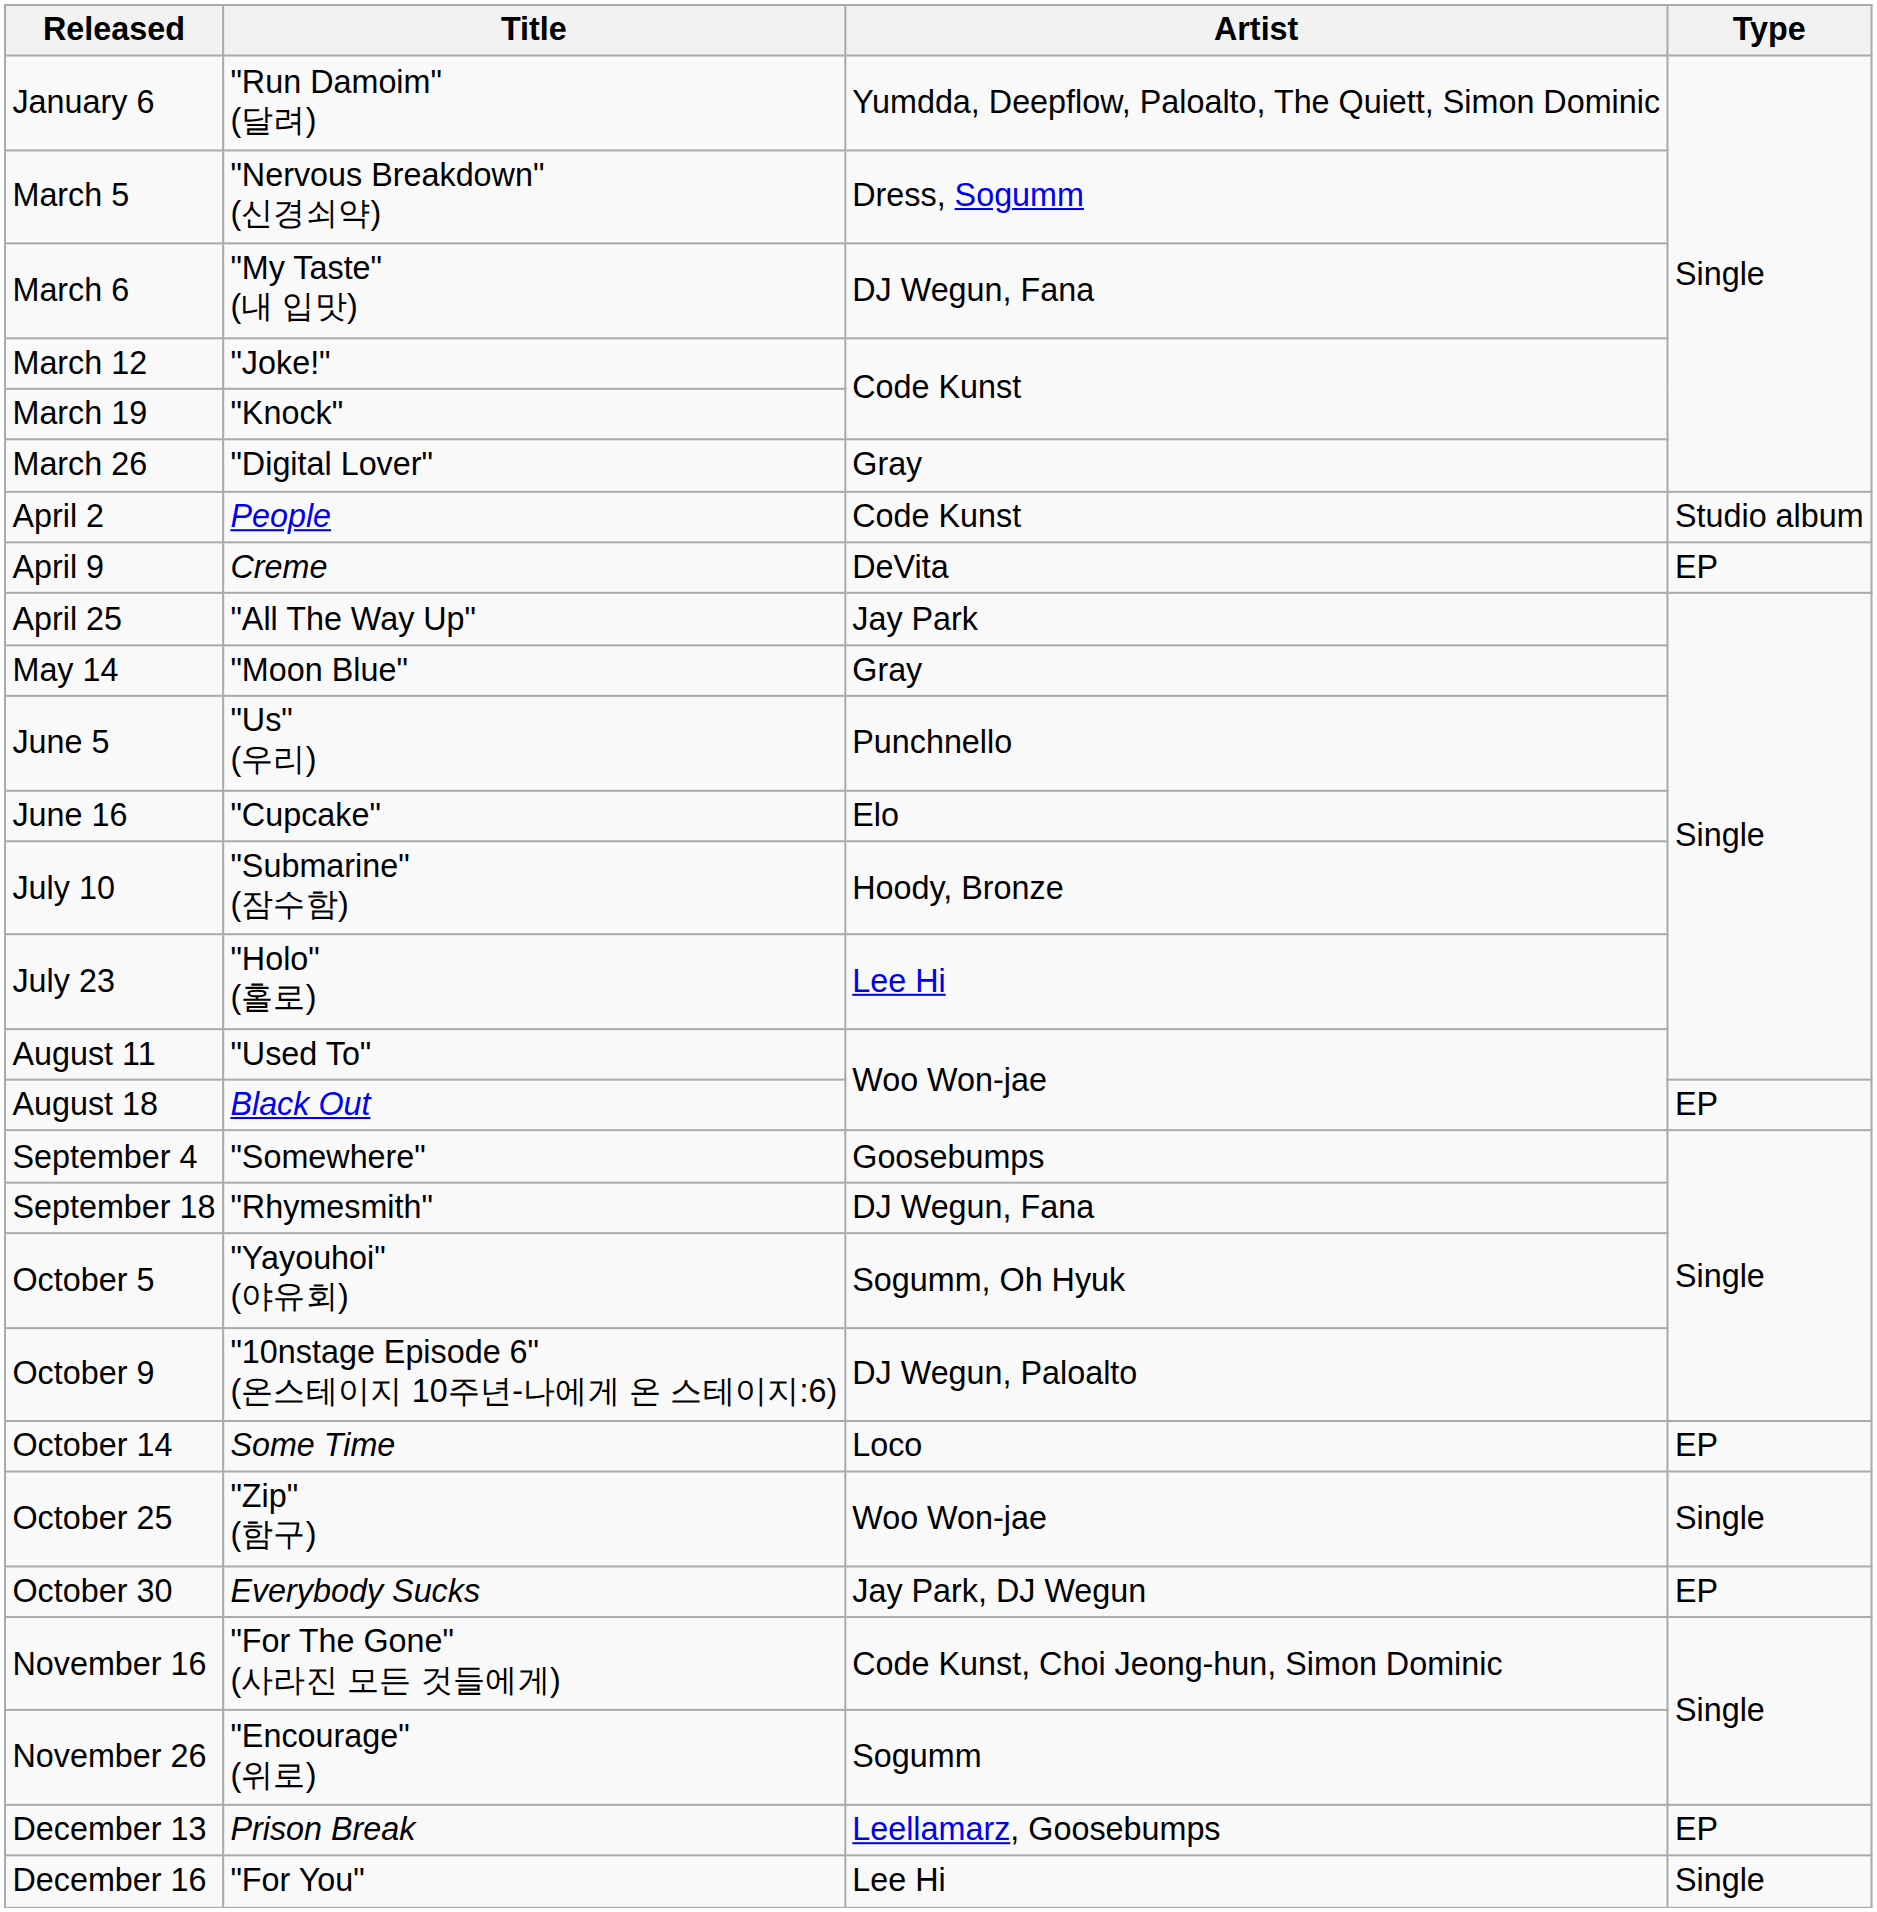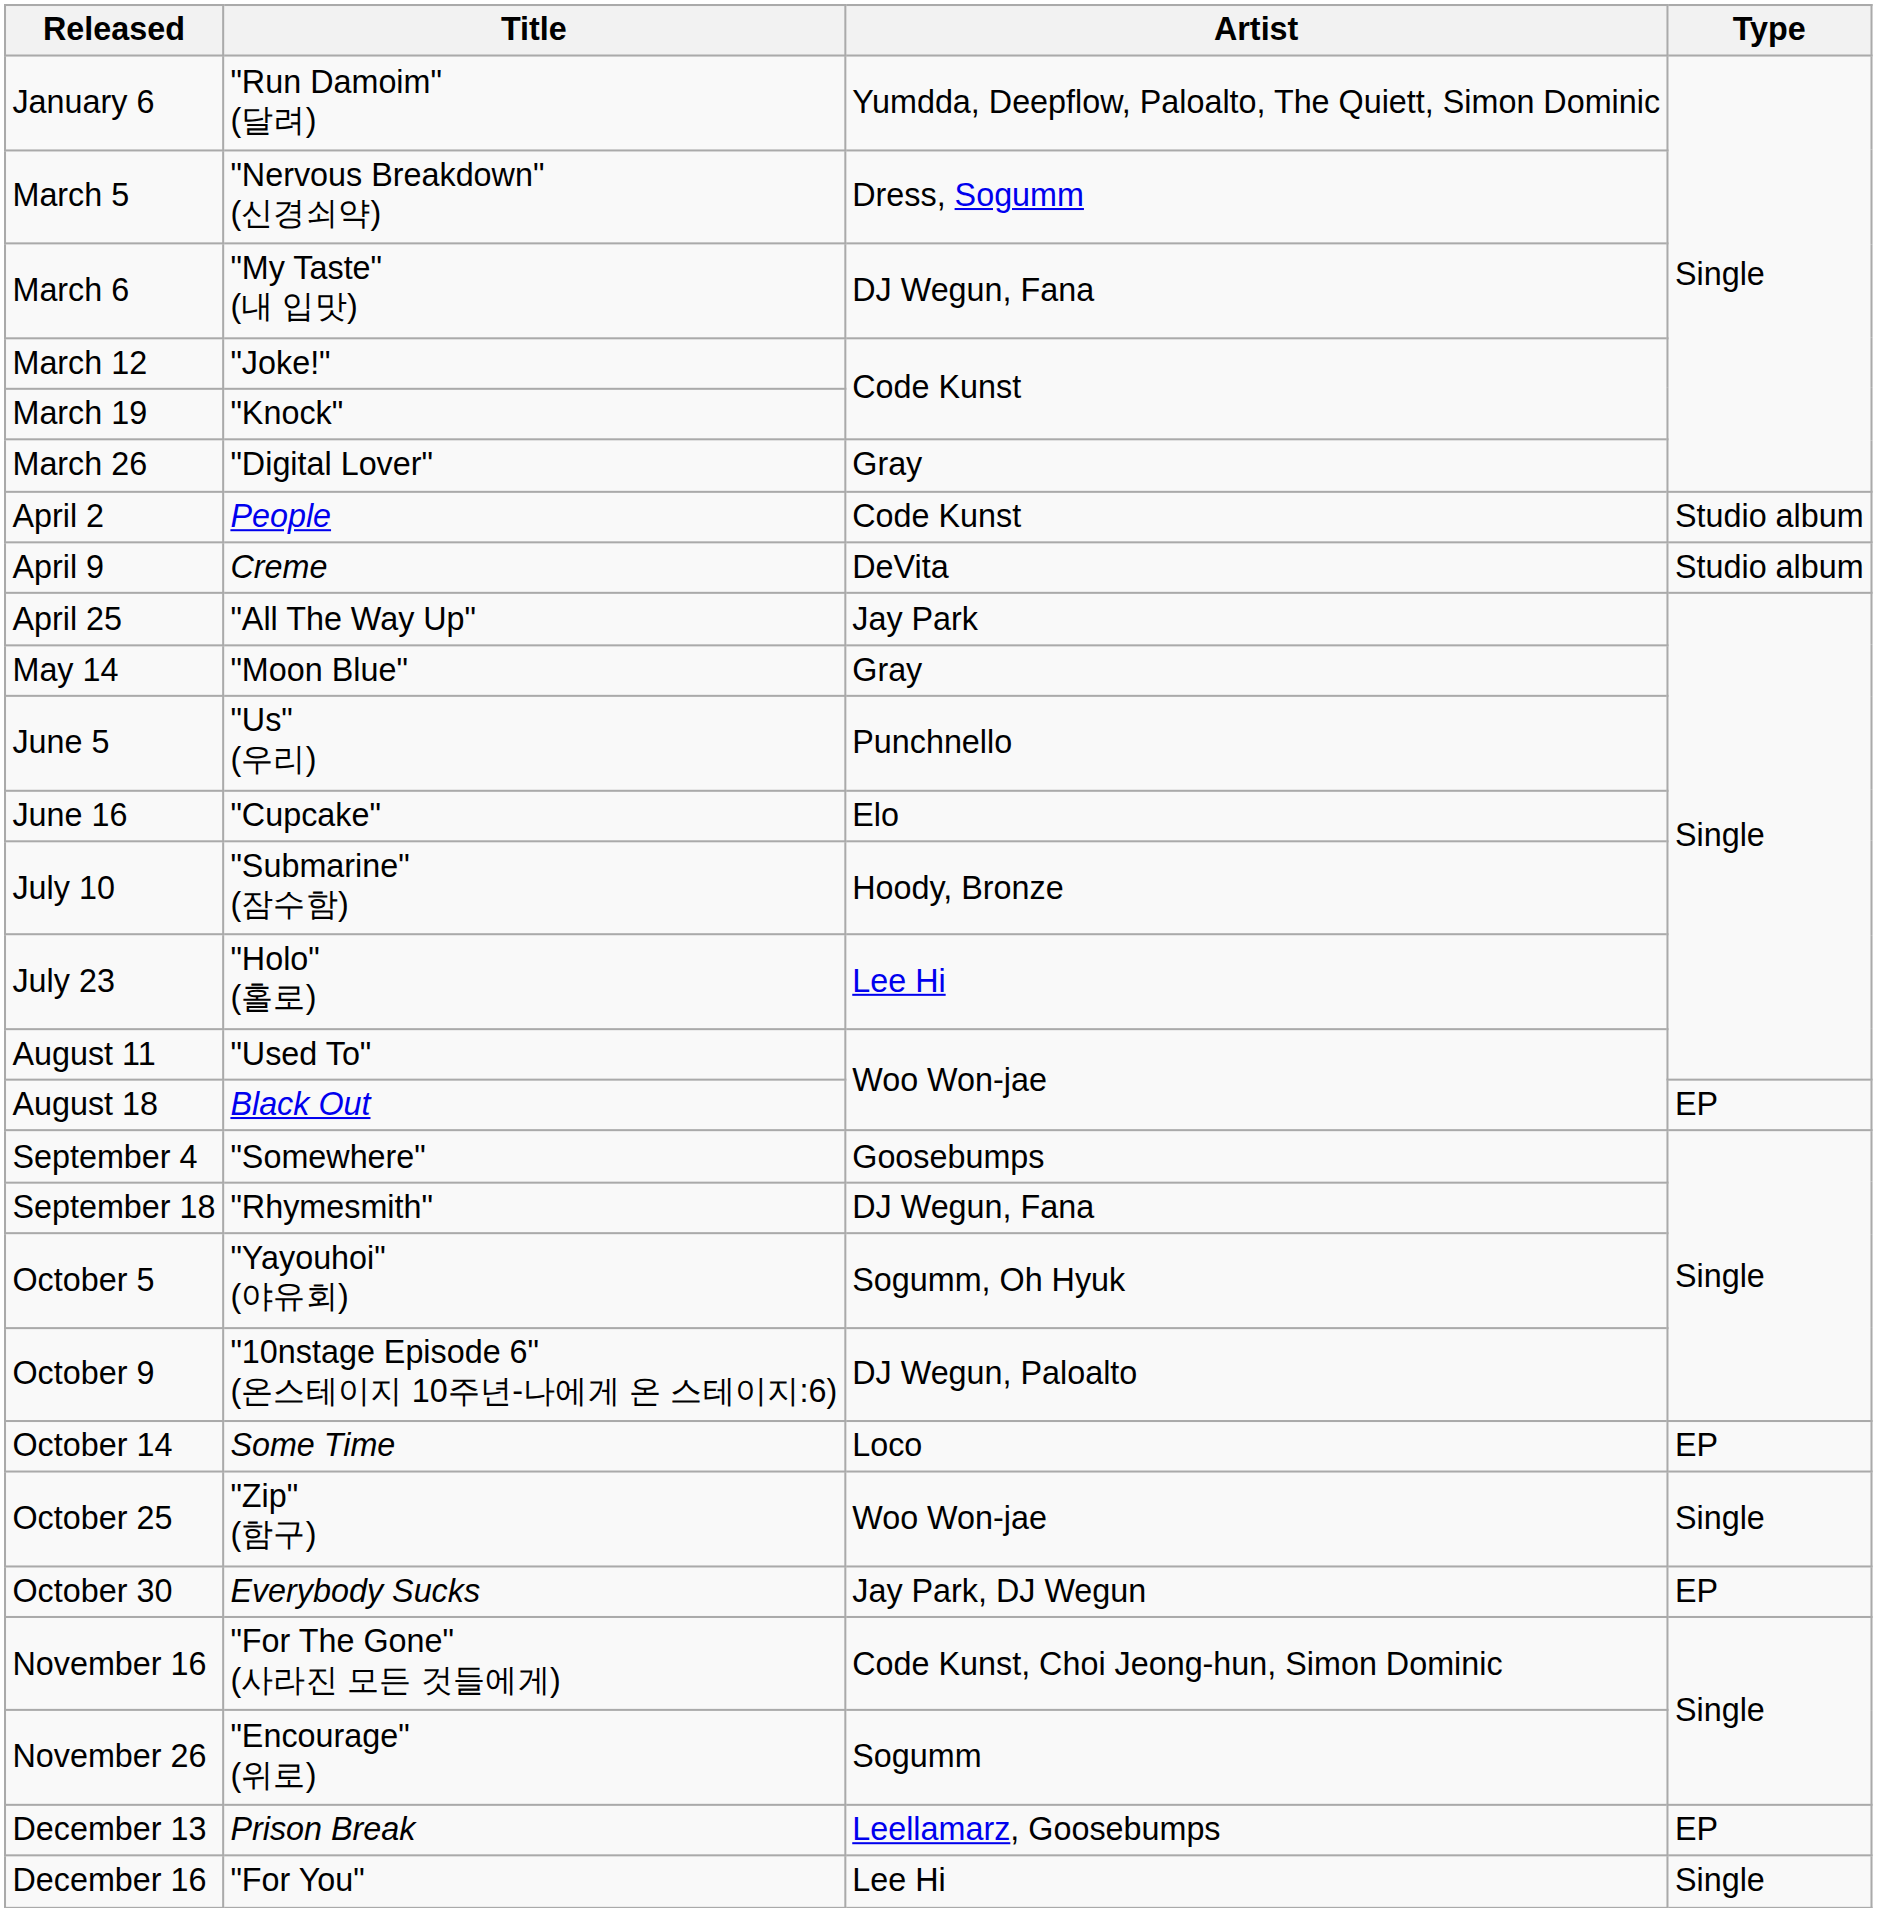 <table class="wikitable">
 <tr>
 <th>Released</th>
 <th>Title</th>
 <th>Artist</th>
 <th>Type</th>
 </tr>
 <tr>
 <td>January 6</td>
 <td>"Run Damoim"<br>(달려)</td>
 <td>Yumdda, Deepflow, Paloalto, The Quiett, Simon Dominic</td>
 <td rowspan="6">Single</td>
 </tr>
 <tr>
 <td>March 5</td>
 <td>"Nervous Breakdown"<br>(신경쇠약)</td>
 <td>Dress, <a href='#'>Sogumm</a></td>
 </tr>
 <tr>
 <td>March 6</td>
 <td>"My Taste"<br>(내 입맛)</td>
 <td>DJ Wegun, Fana</td>
 </tr>
 <tr>
 <td>March 12</td>
 <td>"Joke!"</td>
 <td rowspan="2">Code Kunst</td>
 </tr>
 <tr>
 <td>March 19</td>
 <td>"Knock"</td>
 </tr>
 <tr>
 <td>March 26</td>
 <td>"Digital Lover"</td>
 <td>Gray</td>
 </tr>
 <tr>
 <td>April 2</td>
 <td><em><a href='#'>People</a></em></td>
 <td>Code Kunst</td>
 <td>Studio album</td>
 </tr>
 <tr>
 <td>April 9</td>
 <td><em>Creme</em></td>
 <td>DeVita</td>
-<td>EP</td>
+<td>Studio album</td>
 </tr>
 <tr>
 <td>April 25</td>
 <td>"All The Way Up"</td>
 <td>Jay Park</td>
 <td rowspan="7">Single</td>
 </tr>
 <tr>
 <td>May 14</td>
 <td>"Moon Blue"</td>
 <td>Gray</td>
 </tr>
 <tr>
 <td>June 5</td>
 <td>"Us"<br>(우리)</td>
 <td>Punchnello</td>
 </tr>
 <tr>
 <td>June 16</td>
 <td>"Cupcake"</td>
 <td>Elo</td>
 </tr>
 <tr>
 <td>July 10</td>
 <td>"Submarine"<br>(잠수함)</td>
 <td>Hoody, Bronze</td>
 </tr>
 <tr>
 <td>July 23</td>
 <td>"Holo"<br>(홀로)</td>
 <td><a href='#'>Lee Hi</a></td>
 </tr>
 <tr>
 <td>August 11</td>
 <td>"Used To"</td>
 <td rowspan="2">Woo Won-jae</td>
 </tr>
 <tr>
 <td>August 18</td>
 <td><em><a href='#'>Black Out</a></em></td>
 <td>EP</td>
 </tr>
 <tr>
 <td>September 4</td>
 <td>"Somewhere"</td>
 <td>Goosebumps</td>
 <td rowspan="4">Single</td>
 </tr>
 <tr>
 <td>September 18</td>
 <td>"Rhymesmith"</td>
 <td>DJ Wegun, Fana</td>
 </tr>
 <tr>
 <td>October 5</td>
 <td>"Yayouhoi"<br>(야유회)</td>
 <td>Sogumm, Oh Hyuk</td>
 </tr>
 <tr>
 <td>October 9</td>
 <td>"10nstage Episode 6"<br>(온스테이지 10주년-나에게 온 스테이지:6)</td>
 <td>DJ Wegun, Paloalto</td>
 </tr>
 <tr>
 <td>October 14</td>
 <td><em>Some Time</em></td>
 <td>Loco</td>
 <td>EP</td>
 </tr>
 <tr>
 <td>October 25</td>
 <td>"Zip"<br>(함구)</td>
 <td>Woo Won-jae</td>
 <td>Single</td>
 </tr>
 <tr>
 <td>October 30</td>
 <td><em>Everybody Sucks</em></td>
 <td>Jay Park, DJ Wegun</td>
 <td>EP</td>
 </tr>
 <tr>
 <td>November 16</td>
 <td>"For The Gone"<br>(사라진 모든 것들에게)</td>
 <td>Code Kunst, Choi Jeong-hun, Simon Dominic</td>
 <td rowspan="2">Single</td>
 </tr>
 <tr>
 <td>November 26</td>
 <td>"Encourage"<br>(위로)</td>
 <td>Sogumm</td>
 </tr>
 <tr>
 <td>December 13</td>
 <td><em>Prison Break</em></td>
 <td><a href='#'>Leellamarz</a>, Goosebumps</td>
 <td>EP</td>
 </tr>
 <tr>
 <td>December 16</td>
 <td>"For You"</td>
 <td>Lee Hi</td>
 <td>Single</td>
 </tr>
 </table>
